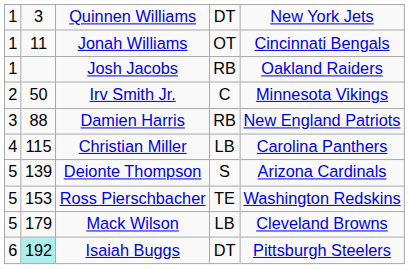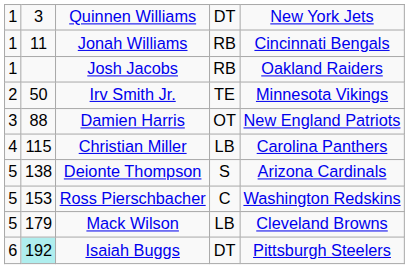 <table class="wikitable" style="text-align:center">
 <tr>
 <td>1</td>
 <td>3</td>
 <td><a href='#'>Quinnen Williams</a></td>
 <td>DT</td>
 <td><a href='#'>New York Jets</a></td>
 </tr>
 <tr>
 <td>1</td>
 <td>11</td>
 <td><a href='#'>Jonah Williams</a></td>
-<td>OT</td>
+<td>RB</td>
 <td><a href='#'>Cincinnati Bengals</a></td>
 </tr>
 <tr>
 <td>1</td>
 <td></td>
 <td><a href='#'>Josh Jacobs</a></td>
 <td>RB</td>
 <td><a href='#'>Oakland Raiders</a></td>
 </tr>
 <tr>
 <td>2</td>
 <td>50</td>
 <td><a href='#'>Irv Smith Jr.</a></td>
-<td>C</td>
+<td>TE</td>
 <td><a href='#'>Minnesota Vikings</a></td>
 </tr>
 <tr>
 <td>3</td>
 <td>88</td>
 <td><a href='#'>Damien Harris</a></td>
-<td>RB</td>
+<td>OT</td>
 <td><a href='#'>New England Patriots</a></td>
 </tr>
 <tr>
 <td>4</td>
 <td>115</td>
 <td><a href='#'>Christian Miller</a></td>
 <td>LB</td>
 <td><a href='#'>Carolina Panthers</a></td>
 </tr>
 <tr>
 <td>5</td>
-<td>139</td>
+<td>138</td>
 <td><a href='#'>Deionte Thompson</a></td>
 <td>S</td>
 <td><a href='#'>Arizona Cardinals</a></td>
 </tr>
 <tr>
 <td>5</td>
 <td>153</td>
 <td><a href='#'>Ross Pierschbacher</a></td>
-<td>TE</td>
+<td>C</td>
 <td><a href='#'>Washington Redskins</a></td>
 </tr>
 <tr>
 <td>5</td>
 <td>179</td>
 <td><a href='#'>Mack Wilson</a></td>
 <td>LB</td>
 <td><a href='#'>Cleveland Browns</a></td>
 </tr>
 <tr>
 <td>6</td>
 <td style="background: paleturquoise;">192</td>
 <td><a href='#'>Isaiah Buggs</a></td>
 <td>DT</td>
 <td><a href='#'>Pittsburgh Steelers</a></td>
 </tr>
 </table>
